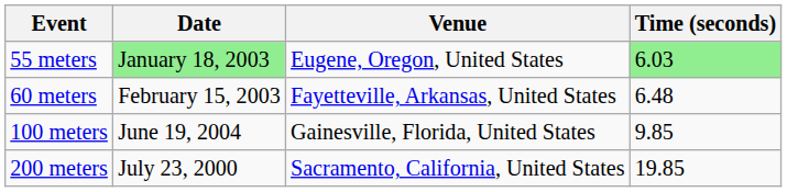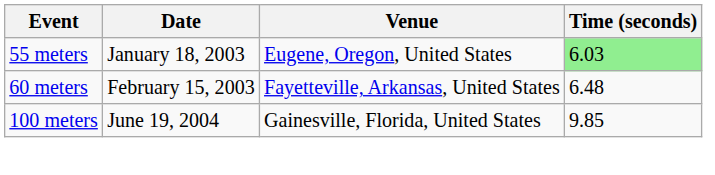 <table class="wikitable" style="border-collapse: collapse; font-size: 95%;">
 <tr>
 <th>Event</th>
 <th>Date</th>
 <th>Venue</th>
 <th>Time (seconds)</th>
 </tr>
 <tr>
 <td><a href='#'>55 meters</a></td>
-<td style="background: lightgreen;">January 18, 2003</td>
+<td>January 18, 2003</td>
 <td><a href='#'>Eugene, Oregon</a>, United States</td>
 <td style="background: lightgreen;">6.03</td>
 </tr>
 <tr>
 <td><a href='#'>60 meters</a></td>
 <td>February 15, 2003</td>
 <td><a href='#'>Fayetteville, Arkansas</a>, United States</td>
 <td>6.48</td>
 </tr>
 <tr>
 <td><a href='#'>100 meters</a></td>
 <td>June 19, 2004</td>
 <td>Gainesville, Florida, United States</td>
 <td>9.85</td>
 </tr>
-<tr>
-<td><a href='#'>200 meters</a></td>
-<td>July 23, 2000</td>
-<td><a href='#'>Sacramento, California</a>, United States</td>
-<td>19.85</td>
-</tr>
 </table>
